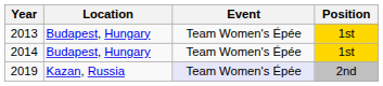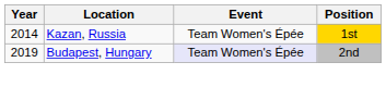 <table class="wikitable" width="50%" style="font-size:90%; text-align:center;">
 <tr>
 <th>Year</th>
 <th>Location</th>
 <th>Event</th>
 <th>Position</th>
 </tr>
 <tr>
-<td>2013</td>
-<td rowspan="1" align="left"> <a href='#'>Budapest</a>, <a href='#'>Hungary</a></td>
-<td>Team Women's Épée</td>
-<td bgcolor="gold">1st</td>
-</tr>
-<tr>
 <td>2014</td>
-<td rowspan="1" align="left"> <a href='#'>Budapest</a>, <a href='#'>Hungary</a></td>
+<td rowspan="1" align="left"> <a href='#'>Kazan</a>, <a href='#'>Russia</a></td>
 <td>Team Women's Épée</td>
 <td bgcolor="gold">1st</td>
 </tr>
 <tr>
 <td>2019</td>
-<td rowspan="1" align="left"> <a href='#'>Kazan</a>, <a href='#'>Russia</a></td>
+<td rowspan="1" align="left"> <a href='#'>Budapest</a>, <a href='#'>Hungary</a></td>
 <td style="background: lavender;">Team Women's Épée</td>
 <td bgcolor="silver">2nd</td>
 </tr>
 </table>
